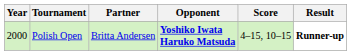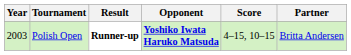 <table class="sortable wikitable" style="font-size: 90%;">
 <tr>
 <th>Year</th>
 <th>Tournament</th>
-<th>Partner</th>
+<th>Result</th>
 <th>Opponent</th>
 <th>Score</th>
-<th>Result</th>
+<th>Partner</th>
 </tr>
 <tr style="background:#D4F1C5">
-<td align="center">2000</td>
+<td align="center">2003</td>
 <td align="left"><a href='#'>Polish Open</a></td>
-<td align="left"> <a href='#'>Britta Andersen</a></td>
+<td style="text-align:left; background:white"> <strong>Runner-up</strong></td>
 <td align="left"><strong> <a href='#'>Yoshiko Iwata</a> <br>  <a href='#'>Haruko Matsuda</a></strong></td>
 <td align="left">4–15, 10–15</td>
-<td style="text-align:left; background:white"> <strong>Runner-up</strong></td>
+<td align="left"> <a href='#'>Britta Andersen</a></td>
 </tr>
 </table>
